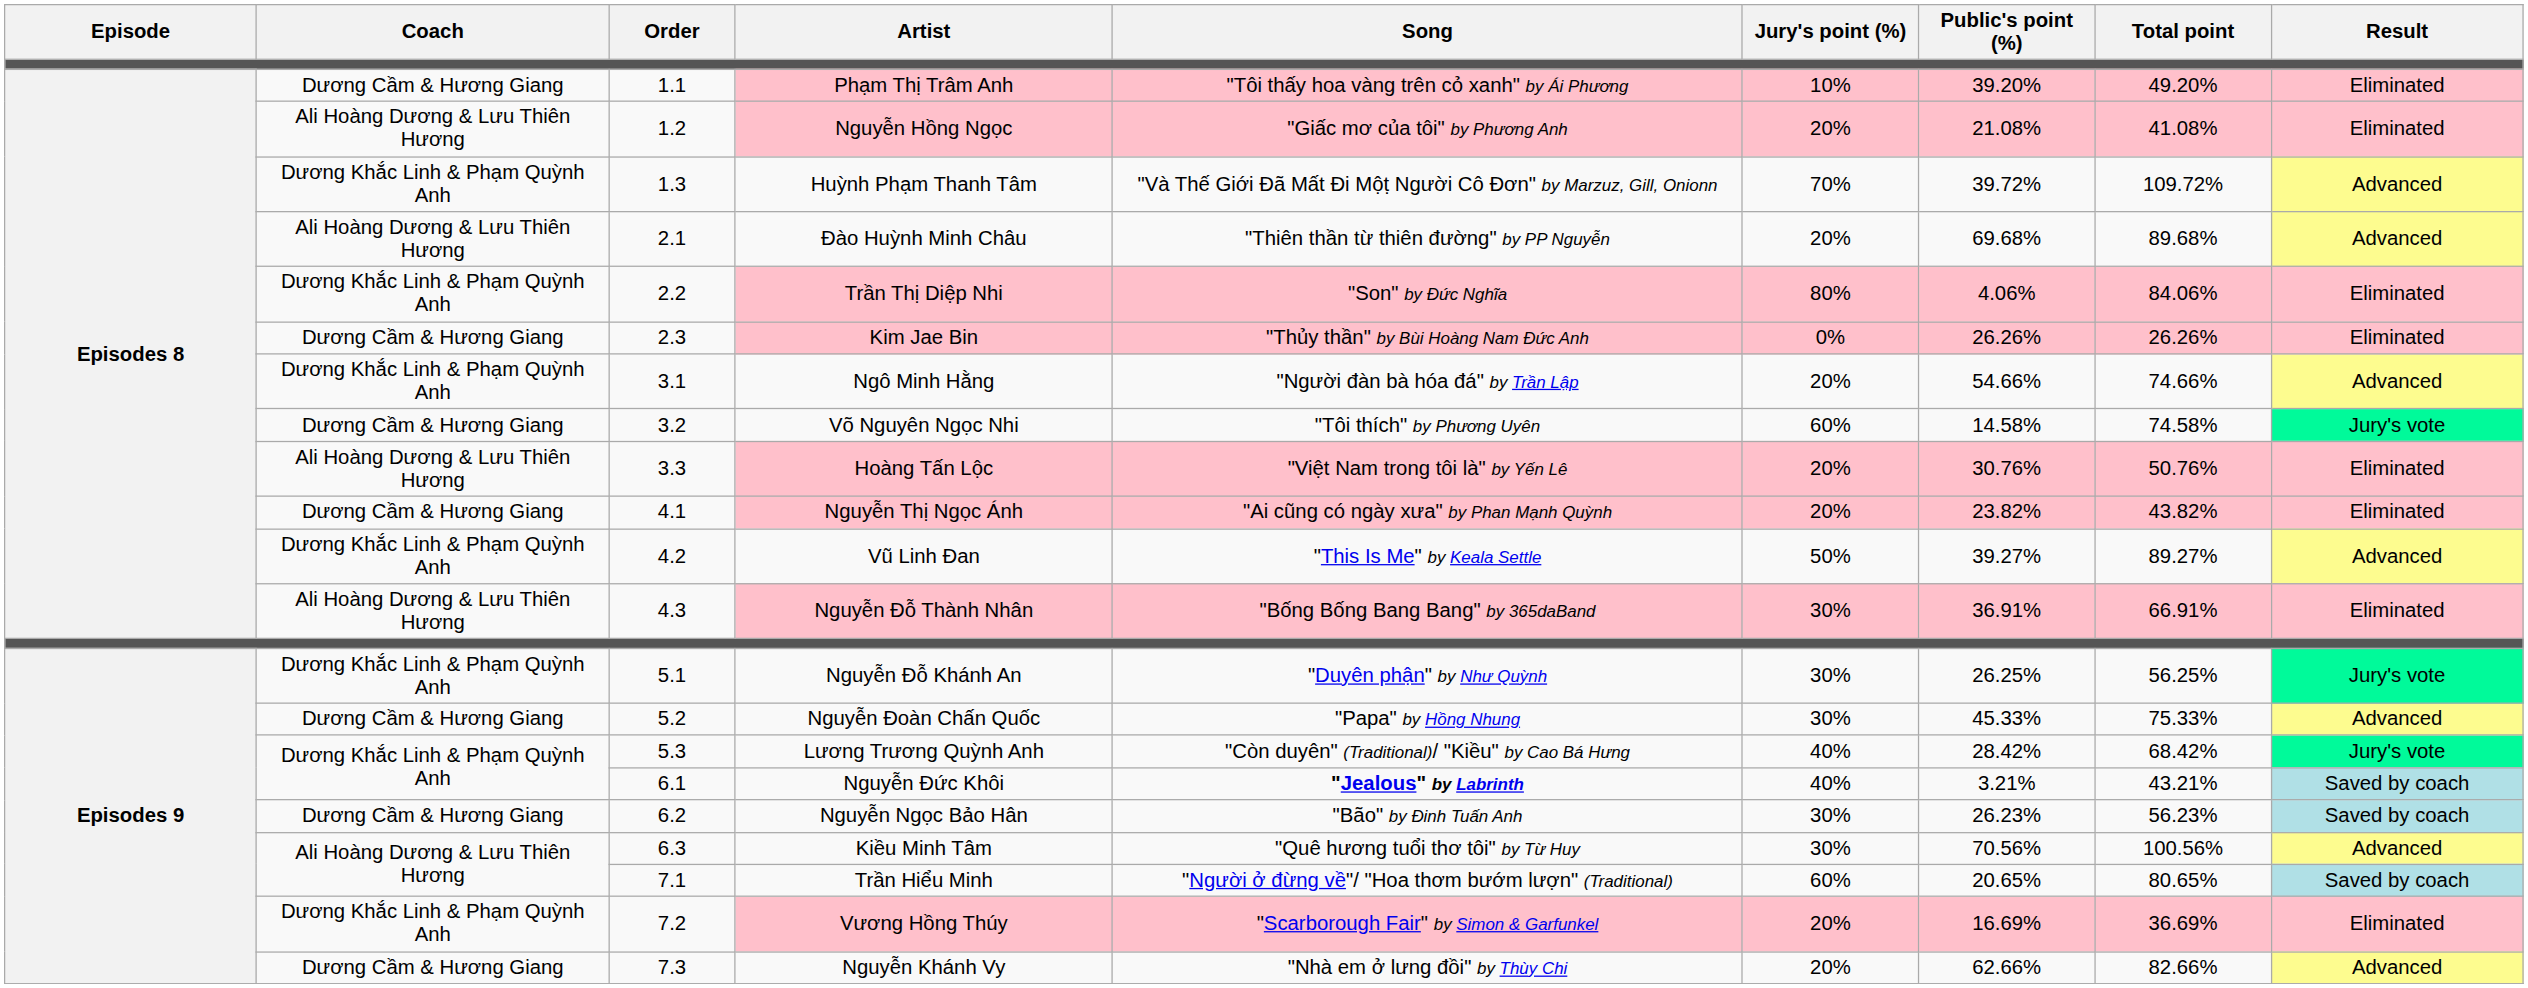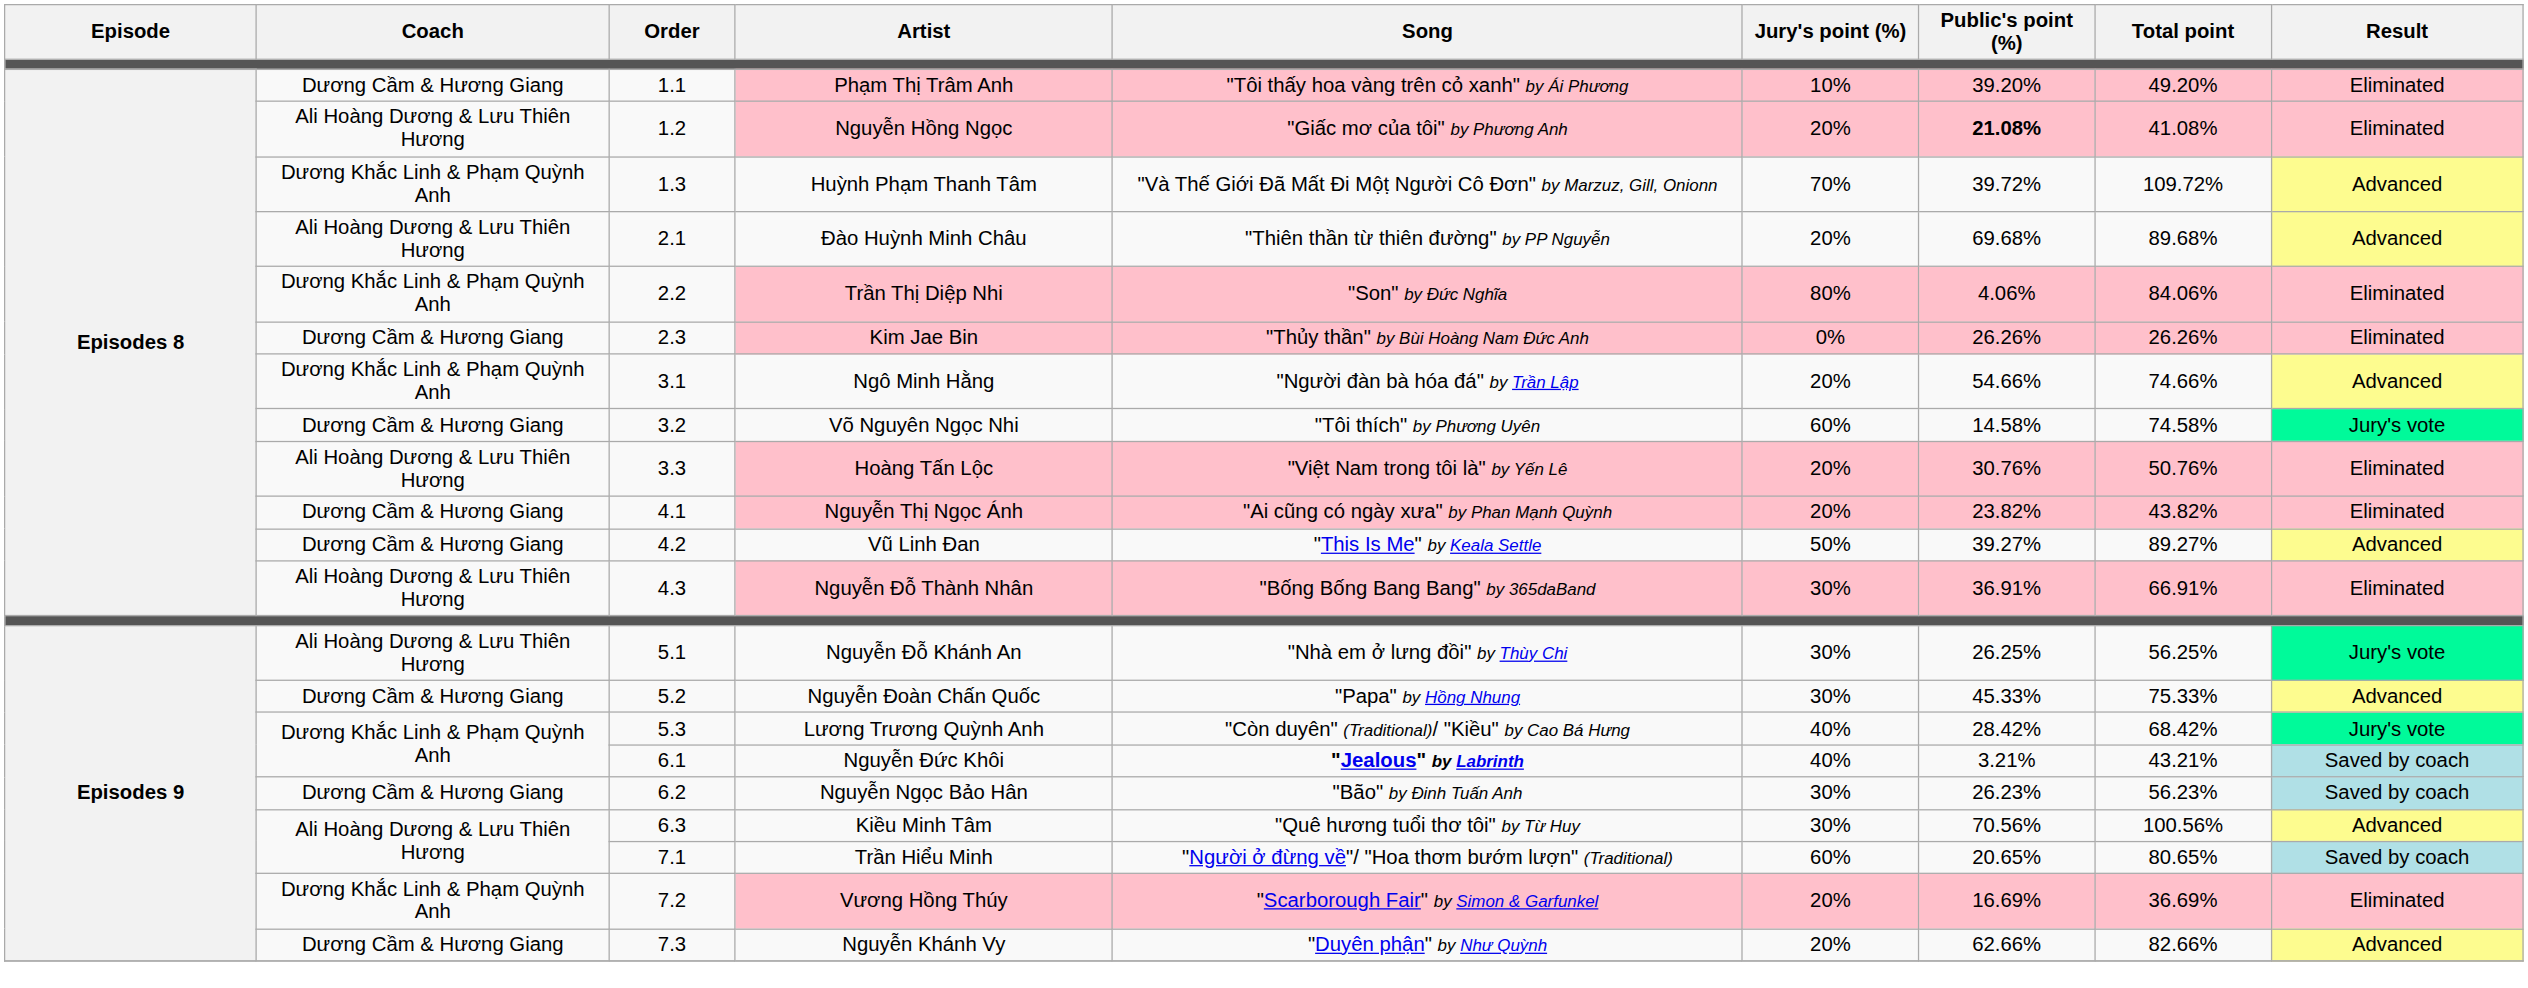 <table class="wikitable" style="text-align:center; width:100%;">
 <tr>
 <th style="width:10%;">Episode</th>
 <th style="width:14%;">Coach</th>
 <th style="width:05%;">Order</th>
 <th style="width:15%;">Artist</th>
 <th style="width:25%;">Song</th>
 <th style="width:07%;">Jury's point (%)</th>
 <th style="width:07%;">Public's point (%)</th>
 <th style="width:07%;">Total point</th>
 <th style="width:10%;">Result</th>
 </tr>
 <tr>
 <td colspan="9" style="background:#555;"></td>
 </tr>
 <tr>
 <th rowspan="12">Episodes 8<br><small></small></th>
 <td>Dương Cầm & Hương Giang</td>
 <td>1.1</td>
 <td style="background:pink;">Phạm Thị Trâm Anh</td>
 <td style="background:pink;">"Tôi thấy hoa vàng trên cỏ xanh" <small><em>by Ái Phương</em></small></td>
 <td style="background:pink;">10%</td>
 <td style="background:pink;">39.20%</td>
 <td style="background:pink;">49.20%</td>
 <td style="background:pink;">Eliminated</td>
 </tr>
 <tr>
 <td>Ali Hoàng Dương & Lưu Thiên Hương</td>
 <td>1.2</td>
 <td style="background:pink;">Nguyễn Hồng Ngọc</td>
 <td style="background:pink;">"Giấc mơ của tôi" <small><em>by Phương Anh</em></small></td>
 <td style="background:pink;">20%</td>
-<td style="background:pink;">21.08%</td>
+<td style="background:pink;"><strong>21.08%</strong></td>
 <td style="background:pink;">41.08%</td>
 <td style="background:pink;">Eliminated</td>
 </tr>
 <tr>
 <td>Dương Khắc Linh & Phạm Quỳnh Anh</td>
 <td>1.3</td>
 <td>Huỳnh Phạm Thanh Tâm</td>
 <td>"Và Thế Giới Đã Mất Đi Mộṭ Người Cô Đơn" <small><em>by Marzuz, Gill, Onionn</em></small></td>
 <td>70%</td>
 <td>39.72%</td>
 <td>109.72%</td>
 <td style="background:#fdfc8f;">Advanced</td>
 </tr>
 <tr>
 <td>Ali Hoàng Dương & Lưu Thiên Hương</td>
 <td>2.1</td>
 <td>Đào Huỳnh Minh Châu</td>
 <td>"Thiên thần từ thiên đường" <small><em>by PP Nguyễn</em></small></td>
 <td>20%</td>
 <td>69.68%</td>
 <td>89.68%</td>
 <td style="background:#fdfc8f;">Advanced</td>
 </tr>
 <tr>
 <td>Dương Khắc Linh & Phạm Quỳnh Anh</td>
 <td>2.2</td>
 <td style="background:pink;">Trần Thị Diệp Nhi</td>
 <td style="background:pink;">"Son" <small><em>by Đức Nghĩa</em></small></td>
 <td style="background:pink;">80%</td>
 <td style="background:pink;">4.06%</td>
 <td style="background:pink;">84.06%</td>
 <td style="background:pink;">Eliminated</td>
 </tr>
 <tr>
 <td>Dương Cầm & Hương Giang</td>
 <td>2.3</td>
 <td style="background:pink;">Kim Jae Bin</td>
 <td style="background:pink;">"Thủy thần" <small><em>by Bùi Hoàng Nam Đức Anh</em></small></td>
 <td style="background:pink;">0%</td>
 <td style="background:pink;">26.26%</td>
 <td style="background:pink;">26.26%</td>
 <td style="background:pink;">Eliminated</td>
 </tr>
 <tr>
 <td>Dương Khắc Linh & Phạm Quỳnh Anh</td>
 <td>3.1</td>
 <td>Ngô Minh Hằng</td>
 <td>"Người đàn bà hóa đá" <small><em>by <a href='#'>Trần Lập</a></em></small></td>
 <td>20%</td>
 <td>54.66%</td>
 <td>74.66%</td>
 <td style="background:#fdfc8f;">Advanced</td>
 </tr>
 <tr>
 <td>Dương Cầm & Hương Giang</td>
 <td>3.2</td>
 <td>Võ Nguyên Ngọc Nhi</td>
 <td>"Tôi thích" <small><em>by Phương Uyên</em></small></td>
 <td>60%</td>
 <td>14.58%</td>
 <td>74.58%</td>
 <td style="background:#00FA9A;">Jury's vote</td>
 </tr>
 <tr>
 <td>Ali Hoàng Dương & Lưu Thiên Hương</td>
 <td>3.3</td>
 <td style="background:pink;">Hoàng Tấn Lộc</td>
 <td style="background:pink;">"Việt Nam trong tôi là" <small><em>by Yến Lê</em></small></td>
 <td style="background:pink;">20%</td>
 <td style="background:pink;">30.76%</td>
 <td style="background:pink;">50.76%</td>
 <td style="background:pink;">Eliminated</td>
 </tr>
 <tr>
 <td>Dương Cầm & Hương Giang</td>
 <td>4.1</td>
 <td style="background:pink;">Nguyễn Thị Ngọc Ánh</td>
 <td style="background:pink;">"Ai cũng có ngày xưa" <small><em>by Phan Mạnh Quỳnh</em></small></td>
 <td style="background:pink;">20%</td>
 <td style="background:pink;">23.82%</td>
 <td style="background:pink;">43.82%</td>
 <td style="background:pink;">Eliminated</td>
 </tr>
 <tr>
-<td>Dương Khắc Linh & Phạm Quỳnh Anh</td>
+<td>Dương Cầm & Hương Giang</td>
 <td>4.2</td>
 <td>Vũ Linh Đan</td>
 <td>"<a href='#'>This Is Me</a>" <small><em>by <a href='#'>Keala Settle</a></em></small></td>
 <td>50%</td>
 <td>39.27%</td>
 <td>89.27%</td>
 <td style="background:#fdfc8f;">Advanced</td>
 </tr>
 <tr>
 <td>Ali Hoàng Dương & Lưu Thiên Hương</td>
 <td>4.3</td>
 <td style="background:pink;">Nguyễn Đỗ Thành Nhân</td>
 <td style="background:pink;">"Bống Bống Bang Bang" <small><em>by 365daBand</em></small></td>
 <td style="background:pink;">30%</td>
 <td style="background:pink;">36.91%</td>
 <td style="background:pink;">66.91%</td>
 <td style="background:pink;">Eliminated</td>
 </tr>
 <tr>
 <td colspan="9" style="background:#555;"></td>
 </tr>
 <tr>
 <th rowspan="9">Episodes 9<br><small></small></th>
-<td>Dương Khắc Linh & Phạm Quỳnh Anh</td>
+<td>Ali Hoàng Dương & Lưu Thiên Hương</td>
 <td>5.1</td>
 <td>Nguyễn Đỗ Khánh An</td>
-<td>"<a href='#'>Duyên phận</a>" <small><em>by <a href='#'>Như Quỳnh</a></em></small></td>
+<td>"Nhà em ở lưng đồi" <small><em>by <a href='#'>Thùy Chi</a></em></small></td>
 <td>30%</td>
 <td>26.25%</td>
 <td>56.25%</td>
 <td style="background:#00FA9A;">Jury's vote</td>
 </tr>
 <tr>
 <td>Dương Cầm & Hương Giang</td>
 <td>5.2</td>
 <td>Nguyễn Đoàn Chấn Quốc</td>
 <td>"Papa" <small><em>by <a href='#'>Hồng Nhung</a></em></small></td>
 <td>30%</td>
 <td>45.33%</td>
 <td>75.33%</td>
 <td style="background:#fdfc8f;">Advanced</td>
 </tr>
 <tr>
 <td rowspan="2">Dương Khắc Linh & Phạm Quỳnh Anh</td>
 <td>5.3</td>
 <td>Lương Trương Quỳnh Anh</td>
 <td>"Còn duyên" <small><em>(Traditional)</em></small>/ "Kiều" <small><em>by Cao Bá Hưng</em></small></td>
 <td>40%</td>
 <td>28.42%</td>
 <td>68.42%</td>
 <td style="background:#00FA9A;">Jury's vote</td>
 </tr>
 <tr>
 <td>6.1</td>
 <td>Nguyễn Đức Khôi</td>
 <td><strong>"<a href='#'>Jealous</a>" <small><em>by <a href='#'>Labrinth</a></em></small></strong></td>
 <td>40%</td>
 <td>3.21%</td>
 <td>43.21%</td>
 <td style="background:#b0e0e6;">Saved by coach</td>
 </tr>
 <tr>
 <td>Dương Cầm & Hương Giang</td>
 <td>6.2</td>
 <td>Nguyễn Ngọc Bảo Hân</td>
 <td>"Bão" <small><em>by Đinh Tuấn Anh</em></small></td>
 <td>30%</td>
 <td>26.23%</td>
 <td>56.23%</td>
 <td style="background:#b0e0e6;">Saved by coach</td>
 </tr>
 <tr>
 <td rowspan="2">Ali Hoàng Dương & Lưu Thiên Hương</td>
 <td>6.3</td>
 <td>Kiều Minh Tâm</td>
 <td>"Quê hương tuổi thơ tôi" <small><em>by Từ Huy</em></small></td>
 <td>30%</td>
 <td>70.56%</td>
 <td>100.56%</td>
 <td style="background:#fdfc8f;">Advanced</td>
 </tr>
 <tr>
 <td>7.1</td>
 <td>Trần Hiểu Minh</td>
 <td>"<a href='#'>Người ở đừng về</a>"/ "Hoa thơm bướm lượn" <small><em>(Traditional)</em></small></td>
 <td>60%</td>
 <td>20.65%</td>
 <td>80.65%</td>
 <td style="background:#b0e0e6;">Saved by coach</td>
 </tr>
 <tr>
 <td>Dương Khắc Linh & Phạm Quỳnh Anh</td>
 <td>7.2</td>
 <td style="background:pink;">Vương Hồng Thúy</td>
 <td style="background:pink;">"<a href='#'>Scarborough Fair</a>" <small><em>by <a href='#'>Simon & Garfunkel</a></em></small></td>
 <td style="background:pink;">20%</td>
 <td style="background:pink;">16.69%</td>
 <td style="background:pink;">36.69%</td>
 <td style="background:pink;">Eliminated</td>
 </tr>
 <tr>
 <td>Dương Cầm & Hương Giang</td>
 <td>7.3</td>
 <td>Nguyễn Khánh Vy</td>
-<td>"Nhà em ở lưng đồi" <small><em>by <a href='#'>Thùy Chi</a></em></small></td>
+<td>"<a href='#'>Duyên phận</a>" <small><em>by <a href='#'>Như Quỳnh</a></em></small></td>
 <td>20%</td>
 <td>62.66%</td>
 <td>82.66%</td>
 <td style="background:#fdfc8f;">Advanced</td>
 </tr>
 <tr>
 </tr>
 </table>
